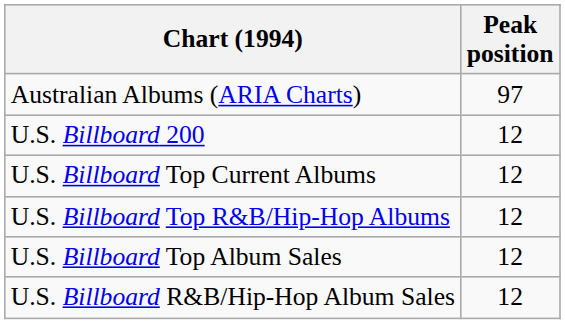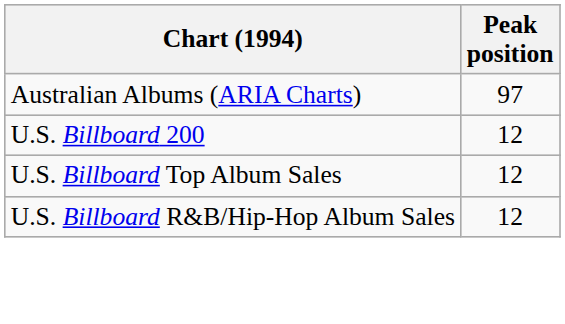 <table class="wikitable">
 <tr>
 <th>Chart (1994)</th>
 <th>Peak<br>position</th>
 </tr>
 <tr>
 <td>Australian Albums (<a href='#'>ARIA Charts</a>)</td>
 <td style="text-align:center;">97</td>
 </tr>
 <tr>
 <td>U.S. <a href='#'><em>Billboard</em> 200</a></td>
 <td style="text-align:center;">12</td>
 </tr>
 <tr>
-<td>U.S. <em><a href='#'>Billboard</a></em> Top Current Albums</td>
-<td style="text-align:center;">12</td>
-</tr>
-<tr>
-<td>U.S. <em><a href='#'>Billboard</a></em> <a href='#'>Top R&B/Hip-Hop Albums</a></td>
-<td style="text-align:center;">12</td>
-</tr>
-<tr>
 <td>U.S. <em><a href='#'>Billboard</a></em> Top Album Sales</td>
 <td style="text-align:center;">12</td>
 </tr>
 <tr>
 <td>U.S. <em><a href='#'>Billboard</a></em> R&B/Hip-Hop Album Sales</td>
 <td style="text-align:center;">12</td>
 </tr>
 </table>
